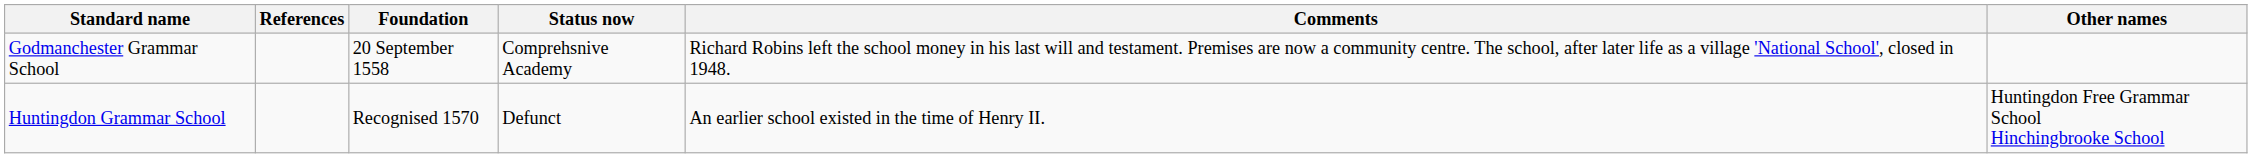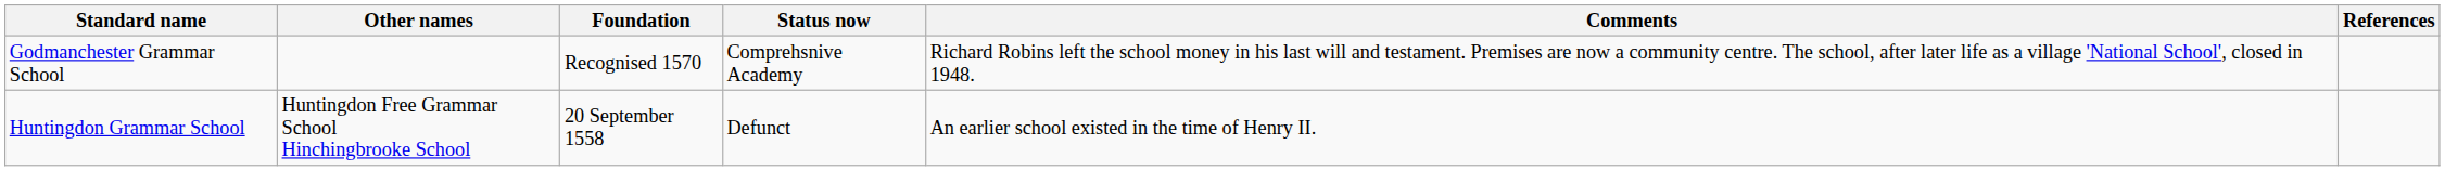 <table class="wikitable">
 <tr>
 <th>Standard name</th>
-<th>References</th>
+<th>Other names</th>
 <th>Foundation</th>
 <th>Status now</th>
 <th>Comments</th>
-<th>Other names</th>
+<th>References</th>
 </tr>
 <tr>
 <td><a href='#'>Godmanchester</a> Grammar School</td>
 <td></td>
-<td>20 September 1558</td>
+<td>Recognised 1570</td>
 <td>Comprehsnive Academy</td>
 <td>Richard Robins left the school money in his last will and testament. Premises are now a community centre. The school, after later life as a village <a href='#'>'National School'</a>, closed in 1948.</td>
 <td></td>
 </tr>
 <tr>
 <td><a href='#'>Huntingdon Grammar School</a></td>
-<td></td>
-<td>Recognised 1570</td>
+<td>Huntingdon Free Grammar School<br><a href='#'>Hinchingbrooke School</a></td>
+<td>20 September 1558</td>
 <td>Defunct</td>
 <td>An earlier school existed in the time of Henry II.</td>
-<td>Huntingdon Free Grammar School<br><a href='#'>Hinchingbrooke School</a></td>
+<td></td>
 </tr>
 </table>
